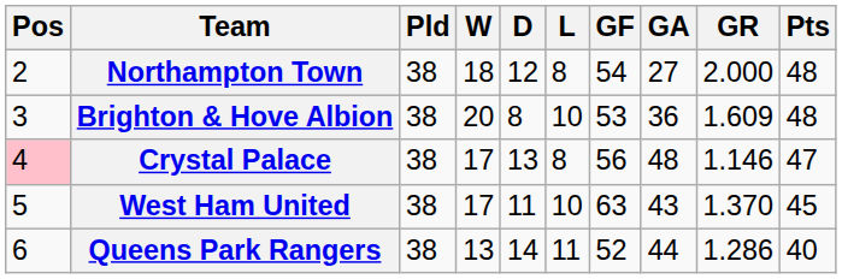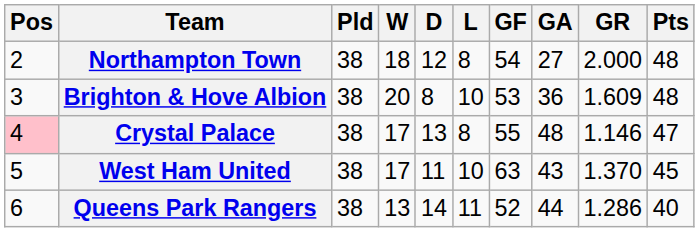 <table class="wikitable sortable">
 <tr>
 <th><abbr>Pos</abbr></th>
 <th align="left">Team</th>
 <th><abbr>Pld</abbr></th>
 <th><abbr>W</abbr></th>
 <th><abbr>D</abbr></th>
 <th><abbr>L</abbr></th>
 <th><abbr>GF</abbr></th>
 <th><abbr>GA</abbr></th>
 <th><abbr>GR</abbr></th>
 <th><abbr>Pts</abbr></th>
 </tr>
 <tr>
 <td>2</td>
 <th align="left"><a href='#'>Northampton Town</a></th>
 <td>38</td>
 <td>18</td>
 <td>12</td>
 <td>8</td>
 <td>54</td>
 <td>27</td>
 <td>2.000</td>
 <td>48</td>
 </tr>
 <tr>
 <td>3</td>
 <th align="left"><a href='#'>Brighton & Hove Albion</a></th>
 <td>38</td>
 <td>20</td>
 <td>8</td>
 <td>10</td>
 <td>53</td>
 <td>36</td>
 <td>1.609</td>
 <td>48</td>
 </tr>
 <tr>
 <td style="background: pink;">4</td>
 <th align="left"><a href='#'>Crystal Palace</a></th>
 <td>38</td>
 <td>17</td>
 <td>13</td>
 <td>8</td>
-<td>56</td>
+<td>55</td>
 <td>48</td>
 <td>1.146</td>
 <td>47</td>
 </tr>
 <tr>
 <td>5</td>
 <th align="left"><a href='#'>West Ham United</a></th>
 <td>38</td>
 <td>17</td>
 <td>11</td>
 <td>10</td>
 <td>63</td>
 <td>43</td>
 <td>1.370</td>
 <td>45</td>
 </tr>
 <tr>
 <td>6</td>
 <th align="left"><a href='#'>Queens Park Rangers</a></th>
 <td>38</td>
 <td>13</td>
 <td>14</td>
 <td>11</td>
 <td>52</td>
 <td>44</td>
 <td>1.286</td>
 <td>40</td>
 </tr>
 </table>
